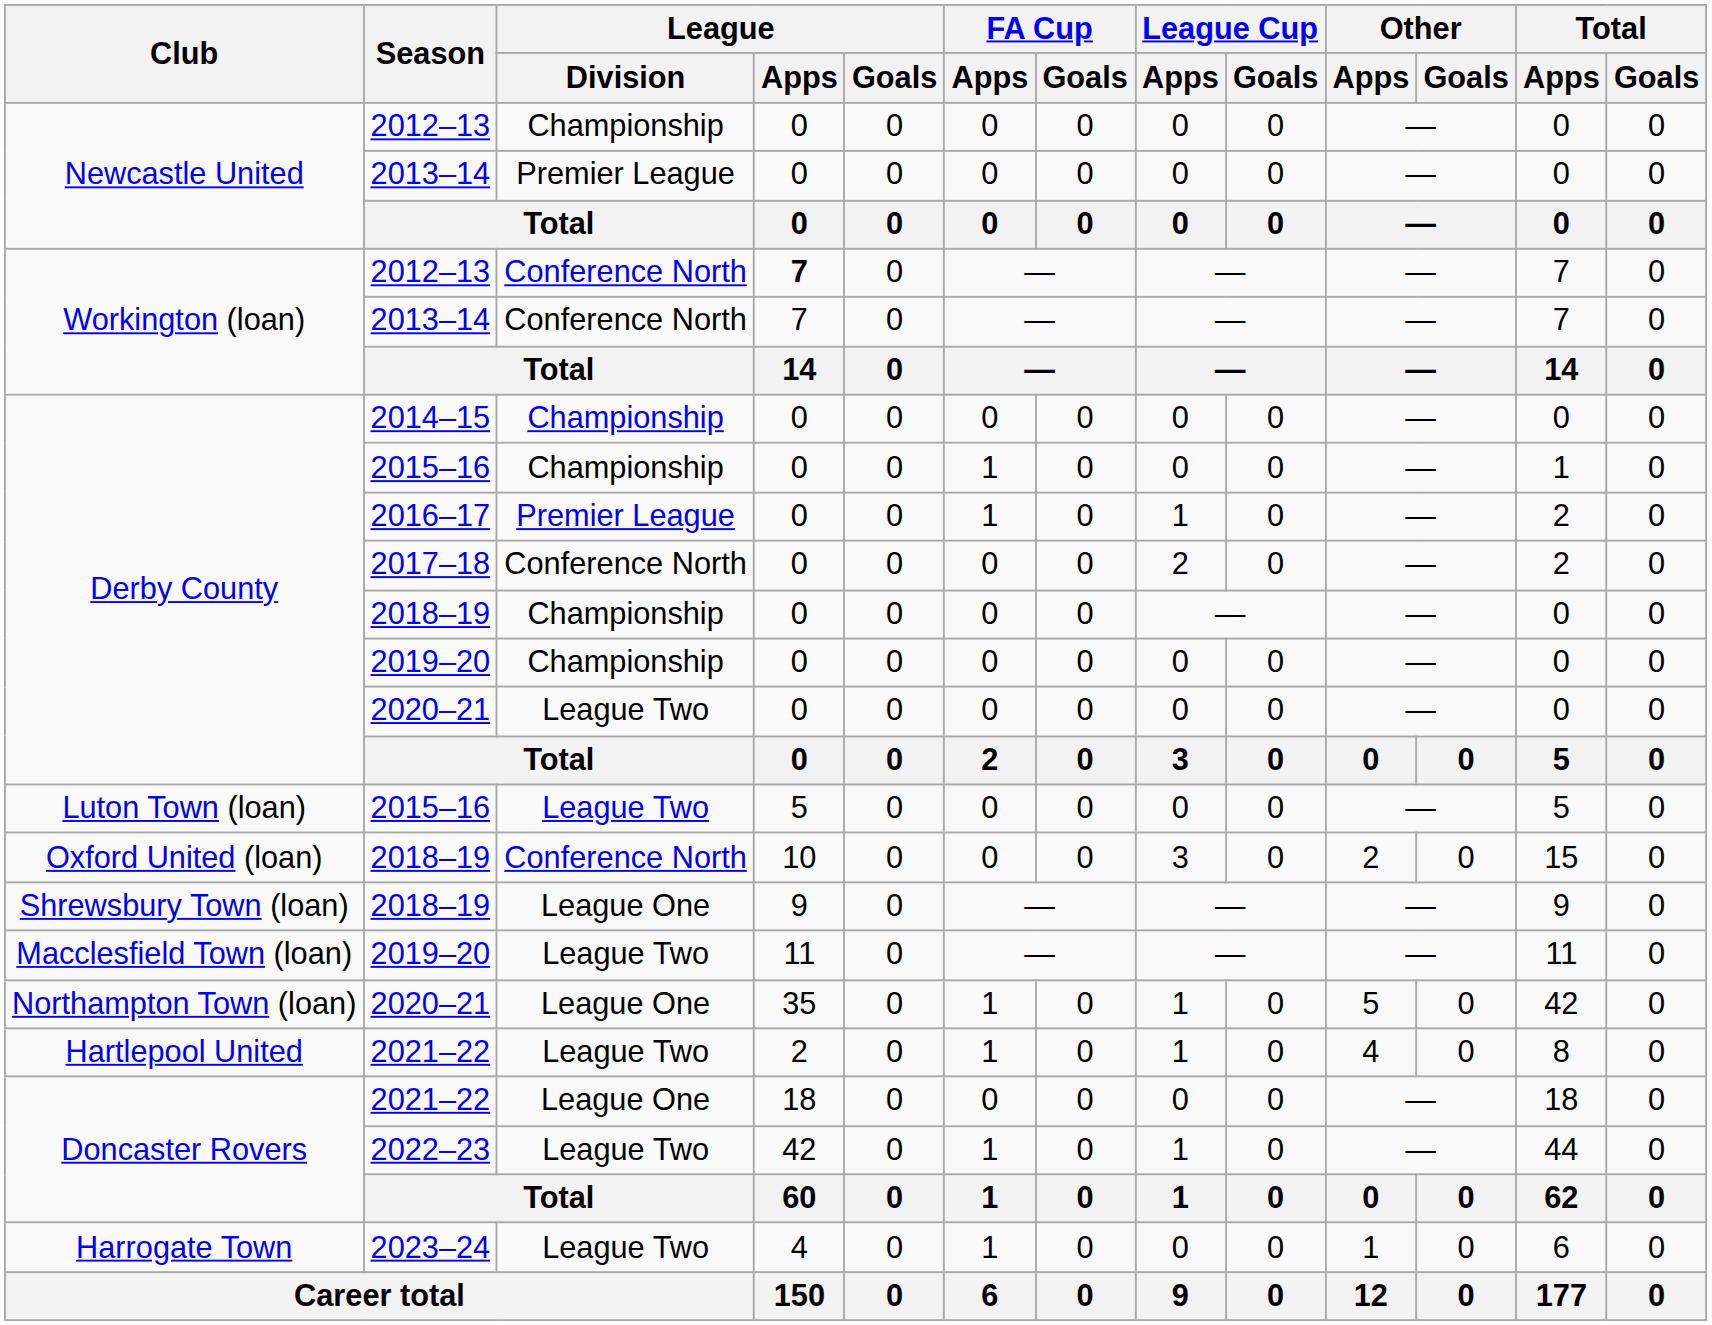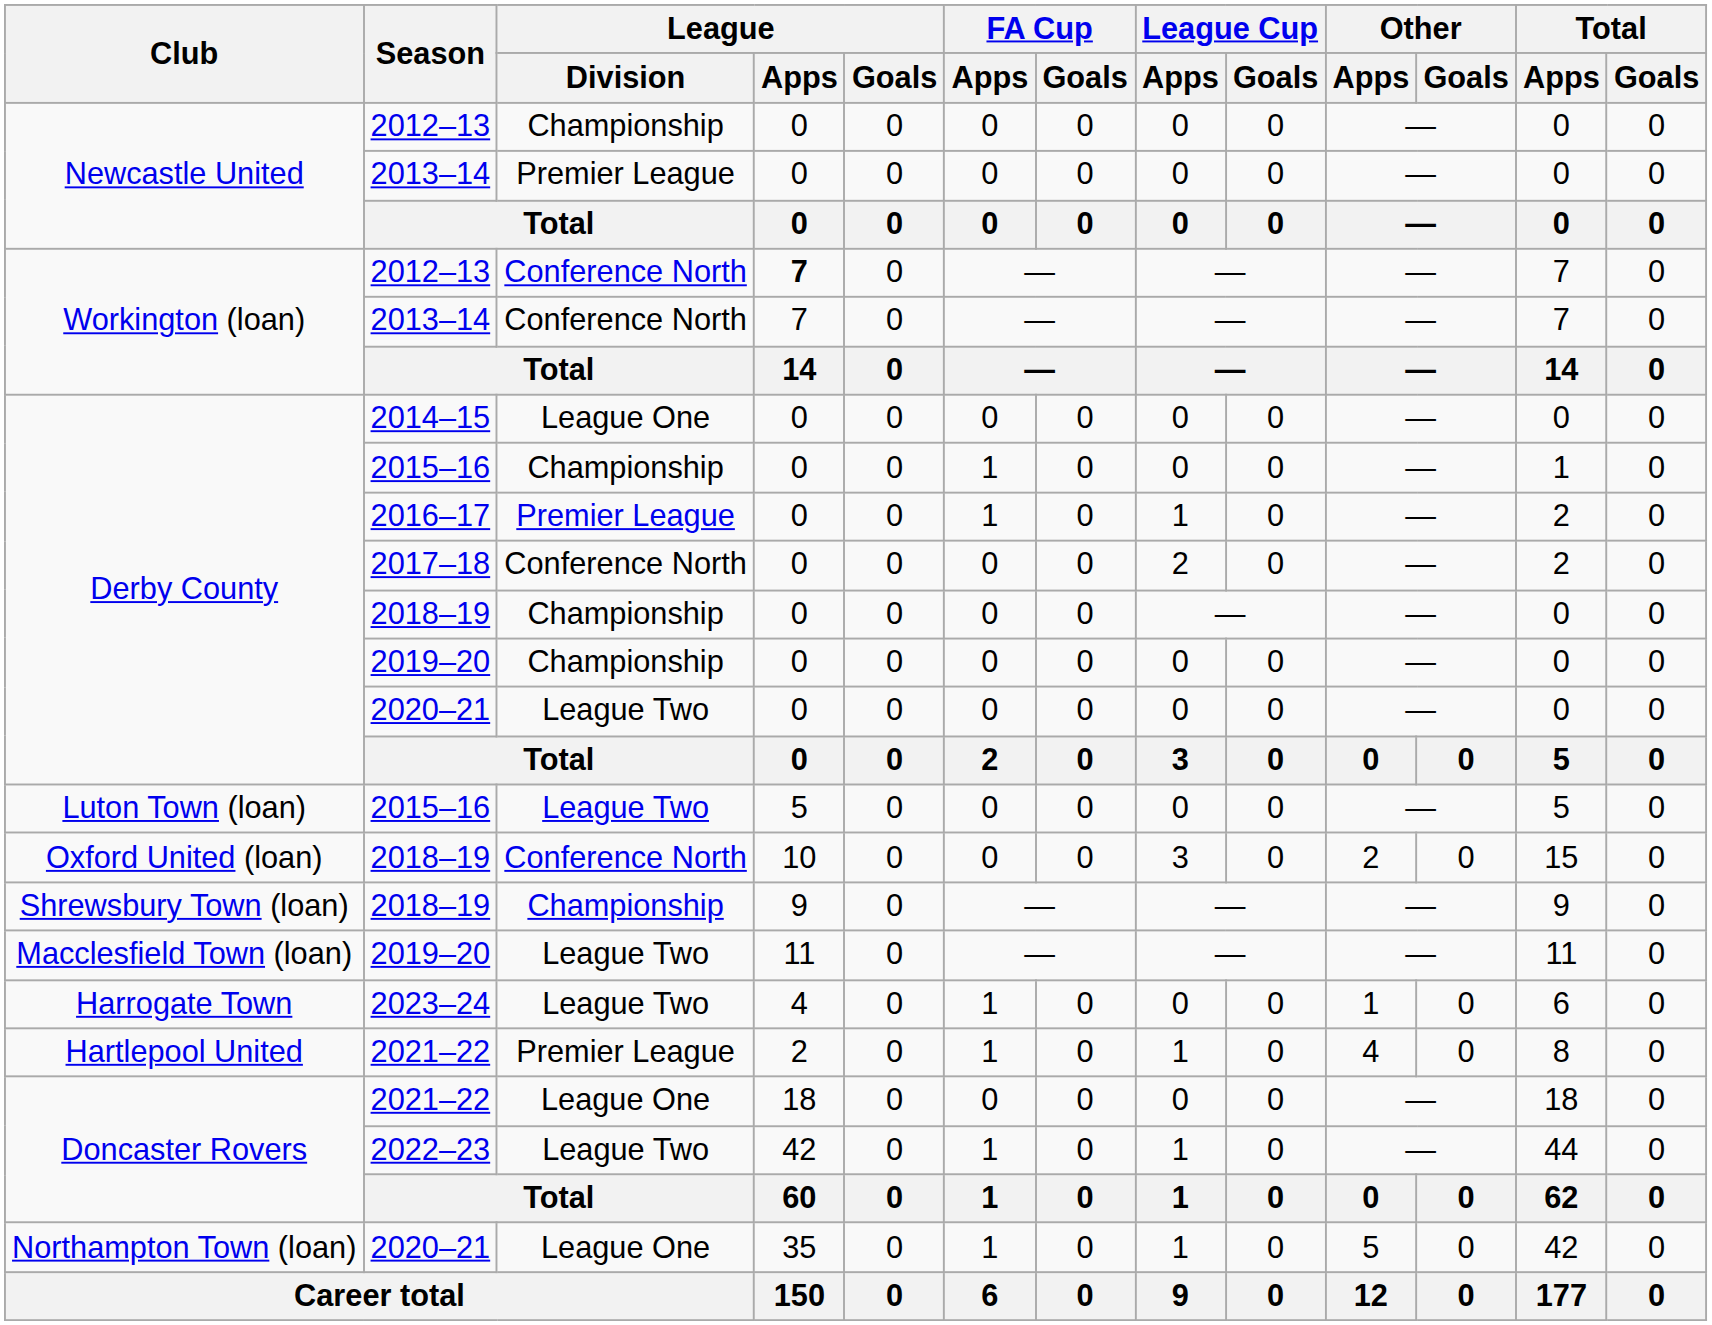 <table class=wikitable style=text-align:center>
 <tr>
 <th rowspan=2>Club</th>
 <th rowspan=2>Season</th>
 <th colspan=3>League</th>
 <th colspan=2><a href='#'>FA Cup</a></th>
 <th colspan=2><a href='#'>League Cup</a></th>
 <th colspan=2>Other</th>
 <th colspan=2>Total</th>
 </tr>
 <tr>
 <th>Division</th>
 <th>Apps</th>
 <th>Goals</th>
 <th>Apps</th>
 <th>Goals</th>
 <th>Apps</th>
 <th>Goals</th>
 <th>Apps</th>
 <th>Goals</th>
 <th>Apps</th>
 <th>Goals</th>
 </tr>
 <tr>
 <td rowspan=3><a href='#'>Newcastle United</a></td>
 <td><a href='#'>2012–13</a></td>
 <td>Championship</td>
 <td>0</td>
 <td>0</td>
 <td>0</td>
 <td>0</td>
 <td>0</td>
 <td>0</td>
 <td colspan=2>—</td>
 <td>0</td>
 <td>0</td>
 </tr>
 <tr>
 <td><a href='#'>2013–14</a></td>
 <td>Premier League</td>
 <td>0</td>
 <td>0</td>
 <td>0</td>
 <td>0</td>
 <td>0</td>
 <td>0</td>
 <td colspan=2>—</td>
 <td>0</td>
 <td>0</td>
 </tr>
 <tr>
 <th colspan=2>Total</th>
 <th>0</th>
 <th>0</th>
 <th>0</th>
 <th>0</th>
 <th>0</th>
 <th>0</th>
 <th colspan=2>—</th>
 <th>0</th>
 <th>0</th>
 </tr>
 <tr>
 <td rowspan=3><a href='#'>Workington</a> (loan)</td>
 <td><a href='#'>2012–13</a></td>
 <td><a href='#'>Conference North</a></td>
 <td><strong>7</strong></td>
 <td>0</td>
 <td colspan=2>—</td>
 <td colspan=2>—</td>
 <td colspan=2>—</td>
 <td>7</td>
 <td>0</td>
 </tr>
 <tr>
 <td><a href='#'>2013–14</a></td>
 <td>Conference North</td>
 <td>7</td>
 <td>0</td>
 <td colspan=2>—</td>
 <td colspan=2>—</td>
 <td colspan=2>—</td>
 <td>7</td>
 <td>0</td>
 </tr>
 <tr>
 <th colspan=2>Total</th>
 <th>14</th>
 <th>0</th>
 <th colspan=2>—</th>
 <th colspan=2>—</th>
 <th colspan=2>—</th>
 <th>14</th>
 <th>0</th>
 </tr>
 <tr>
 <td rowspan=8><a href='#'>Derby County</a></td>
 <td><a href='#'>2014–15</a></td>
-<td><a href='#'>Championship</a></td>
+<td>League One</td>
 <td>0</td>
 <td>0</td>
 <td>0</td>
 <td>0</td>
 <td>0</td>
 <td>0</td>
 <td colspan=2>—</td>
 <td>0</td>
 <td>0</td>
 </tr>
 <tr>
 <td><a href='#'>2015–16</a></td>
 <td>Championship</td>
 <td>0</td>
 <td>0</td>
 <td>1</td>
 <td>0</td>
 <td>0</td>
 <td>0</td>
 <td colspan=2>—</td>
 <td>1</td>
 <td>0</td>
 </tr>
 <tr>
 <td><a href='#'>2016–17</a></td>
 <td><a href='#'>Premier League</a></td>
 <td>0</td>
 <td>0</td>
 <td>1</td>
 <td>0</td>
 <td>1</td>
 <td>0</td>
 <td colspan=2>—</td>
 <td>2</td>
 <td>0</td>
 </tr>
 <tr>
 <td><a href='#'>2017–18</a></td>
 <td>Conference North</td>
 <td>0</td>
 <td>0</td>
 <td>0</td>
 <td>0</td>
 <td>2</td>
 <td>0</td>
 <td colspan=2>—</td>
 <td>2</td>
 <td>0</td>
 </tr>
 <tr>
 <td><a href='#'>2018–19</a></td>
 <td>Championship</td>
 <td>0</td>
 <td>0</td>
 <td>0</td>
 <td>0</td>
 <td colspan=2>—</td>
 <td colspan=2>—</td>
 <td>0</td>
 <td>0</td>
 </tr>
 <tr>
 <td><a href='#'>2019–20</a></td>
 <td>Championship</td>
 <td>0</td>
 <td>0</td>
 <td>0</td>
 <td>0</td>
 <td>0</td>
 <td>0</td>
 <td colspan=2>—</td>
 <td>0</td>
 <td>0</td>
 </tr>
 <tr>
 <td><a href='#'>2020–21</a></td>
 <td>League Two</td>
 <td>0</td>
 <td>0</td>
 <td>0</td>
 <td>0</td>
 <td>0</td>
 <td>0</td>
 <td colspan=2>—</td>
 <td>0</td>
 <td>0</td>
 </tr>
 <tr>
 <th colspan=2>Total</th>
 <th>0</th>
 <th>0</th>
 <th>2</th>
 <th>0</th>
 <th>3</th>
 <th>0</th>
 <th>0</th>
 <th>0</th>
 <th>5</th>
 <th>0</th>
 </tr>
 <tr>
 <td><a href='#'>Luton Town</a> (loan)</td>
 <td><a href='#'>2015–16</a></td>
 <td><a href='#'>League Two</a></td>
 <td>5</td>
 <td>0</td>
 <td>0</td>
 <td>0</td>
 <td>0</td>
 <td>0</td>
 <td colspan=2>—</td>
 <td>5</td>
 <td>0</td>
 </tr>
 <tr>
 <td><a href='#'>Oxford United</a> (loan)</td>
 <td><a href='#'>2018–19</a></td>
 <td><a href='#'>Conference North</a></td>
 <td>10</td>
 <td>0</td>
 <td>0</td>
 <td>0</td>
 <td>3</td>
 <td>0</td>
 <td>2</td>
 <td>0</td>
 <td>15</td>
 <td>0</td>
 </tr>
 <tr>
 <td><a href='#'>Shrewsbury Town</a> (loan)</td>
 <td><a href='#'>2018–19</a></td>
-<td>League One</td>
+<td><a href='#'>Championship</a></td>
 <td>9</td>
 <td>0</td>
 <td colspan=2>—</td>
 <td colspan=2>—</td>
 <td colspan=2>—</td>
 <td>9</td>
 <td>0</td>
 </tr>
 <tr>
 <td><a href='#'>Macclesfield Town</a> (loan)</td>
 <td><a href='#'>2019–20</a></td>
 <td>League Two</td>
 <td>11</td>
 <td>0</td>
 <td colspan=2>—</td>
 <td colspan=2>—</td>
 <td colspan=2>—</td>
 <td>11</td>
 <td>0</td>
 </tr>
 <tr>
-<td><a href='#'>Northampton Town</a> (loan)</td>
-<td><a href='#'>2020–21</a></td>
-<td>League One</td>
-<td>35</td>
+<td><a href='#'>Harrogate Town</a></td>
+<td><a href='#'>2023–24</a></td>
+<td>League Two</td>
+<td>4</td>
 <td>0</td>
 <td>1</td>
 <td>0</td>
+<td>0</td>
+<td>0</td>
 <td>1</td>
 <td>0</td>
-<td>5</td>
-<td>0</td>
-<td>42</td>
+<td>6</td>
 <td>0</td>
 </tr>
 <tr>
 <td><a href='#'>Hartlepool United</a></td>
 <td><a href='#'>2021–22</a></td>
-<td>League Two</td>
+<td>Premier League</td>
 <td>2</td>
 <td>0</td>
 <td>1</td>
 <td>0</td>
 <td>1</td>
 <td>0</td>
 <td>4</td>
 <td>0</td>
 <td>8</td>
 <td>0</td>
 </tr>
 <tr>
 <td rowspan=3><a href='#'>Doncaster Rovers</a></td>
 <td><a href='#'>2021–22</a></td>
 <td>League One</td>
 <td>18</td>
 <td>0</td>
 <td>0</td>
 <td>0</td>
 <td>0</td>
 <td>0</td>
 <td colspan=2>—</td>
 <td>18</td>
 <td>0</td>
 </tr>
 <tr>
 <td><a href='#'>2022–23</a></td>
 <td>League Two</td>
 <td>42</td>
 <td>0</td>
 <td>1</td>
 <td>0</td>
 <td>1</td>
 <td>0</td>
 <td colspan=2>—</td>
 <td>44</td>
 <td>0</td>
 </tr>
 <tr>
 <th colspan=2>Total</th>
 <th>60</th>
 <th>0</th>
 <th>1</th>
 <th>0</th>
 <th>1</th>
 <th>0</th>
 <th>0</th>
 <th>0</th>
 <th>62</th>
 <th>0</th>
 </tr>
 <tr>
-<td><a href='#'>Harrogate Town</a></td>
-<td><a href='#'>2023–24</a></td>
-<td>League Two</td>
-<td>4</td>
+<td><a href='#'>Northampton Town</a> (loan)</td>
+<td><a href='#'>2020–21</a></td>
+<td>League One</td>
+<td>35</td>
 <td>0</td>
 <td>1</td>
 <td>0</td>
-<td>0</td>
-<td>0</td>
 <td>1</td>
 <td>0</td>
-<td>6</td>
+<td>5</td>
+<td>0</td>
+<td>42</td>
 <td>0</td>
 </tr>
 <tr>
 <th colspan=3>Career total</th>
 <th>150</th>
 <th>0</th>
 <th>6</th>
 <th>0</th>
 <th>9</th>
 <th>0</th>
 <th>12</th>
 <th>0</th>
 <th>177</th>
 <th>0</th>
 </tr>
 </table>
